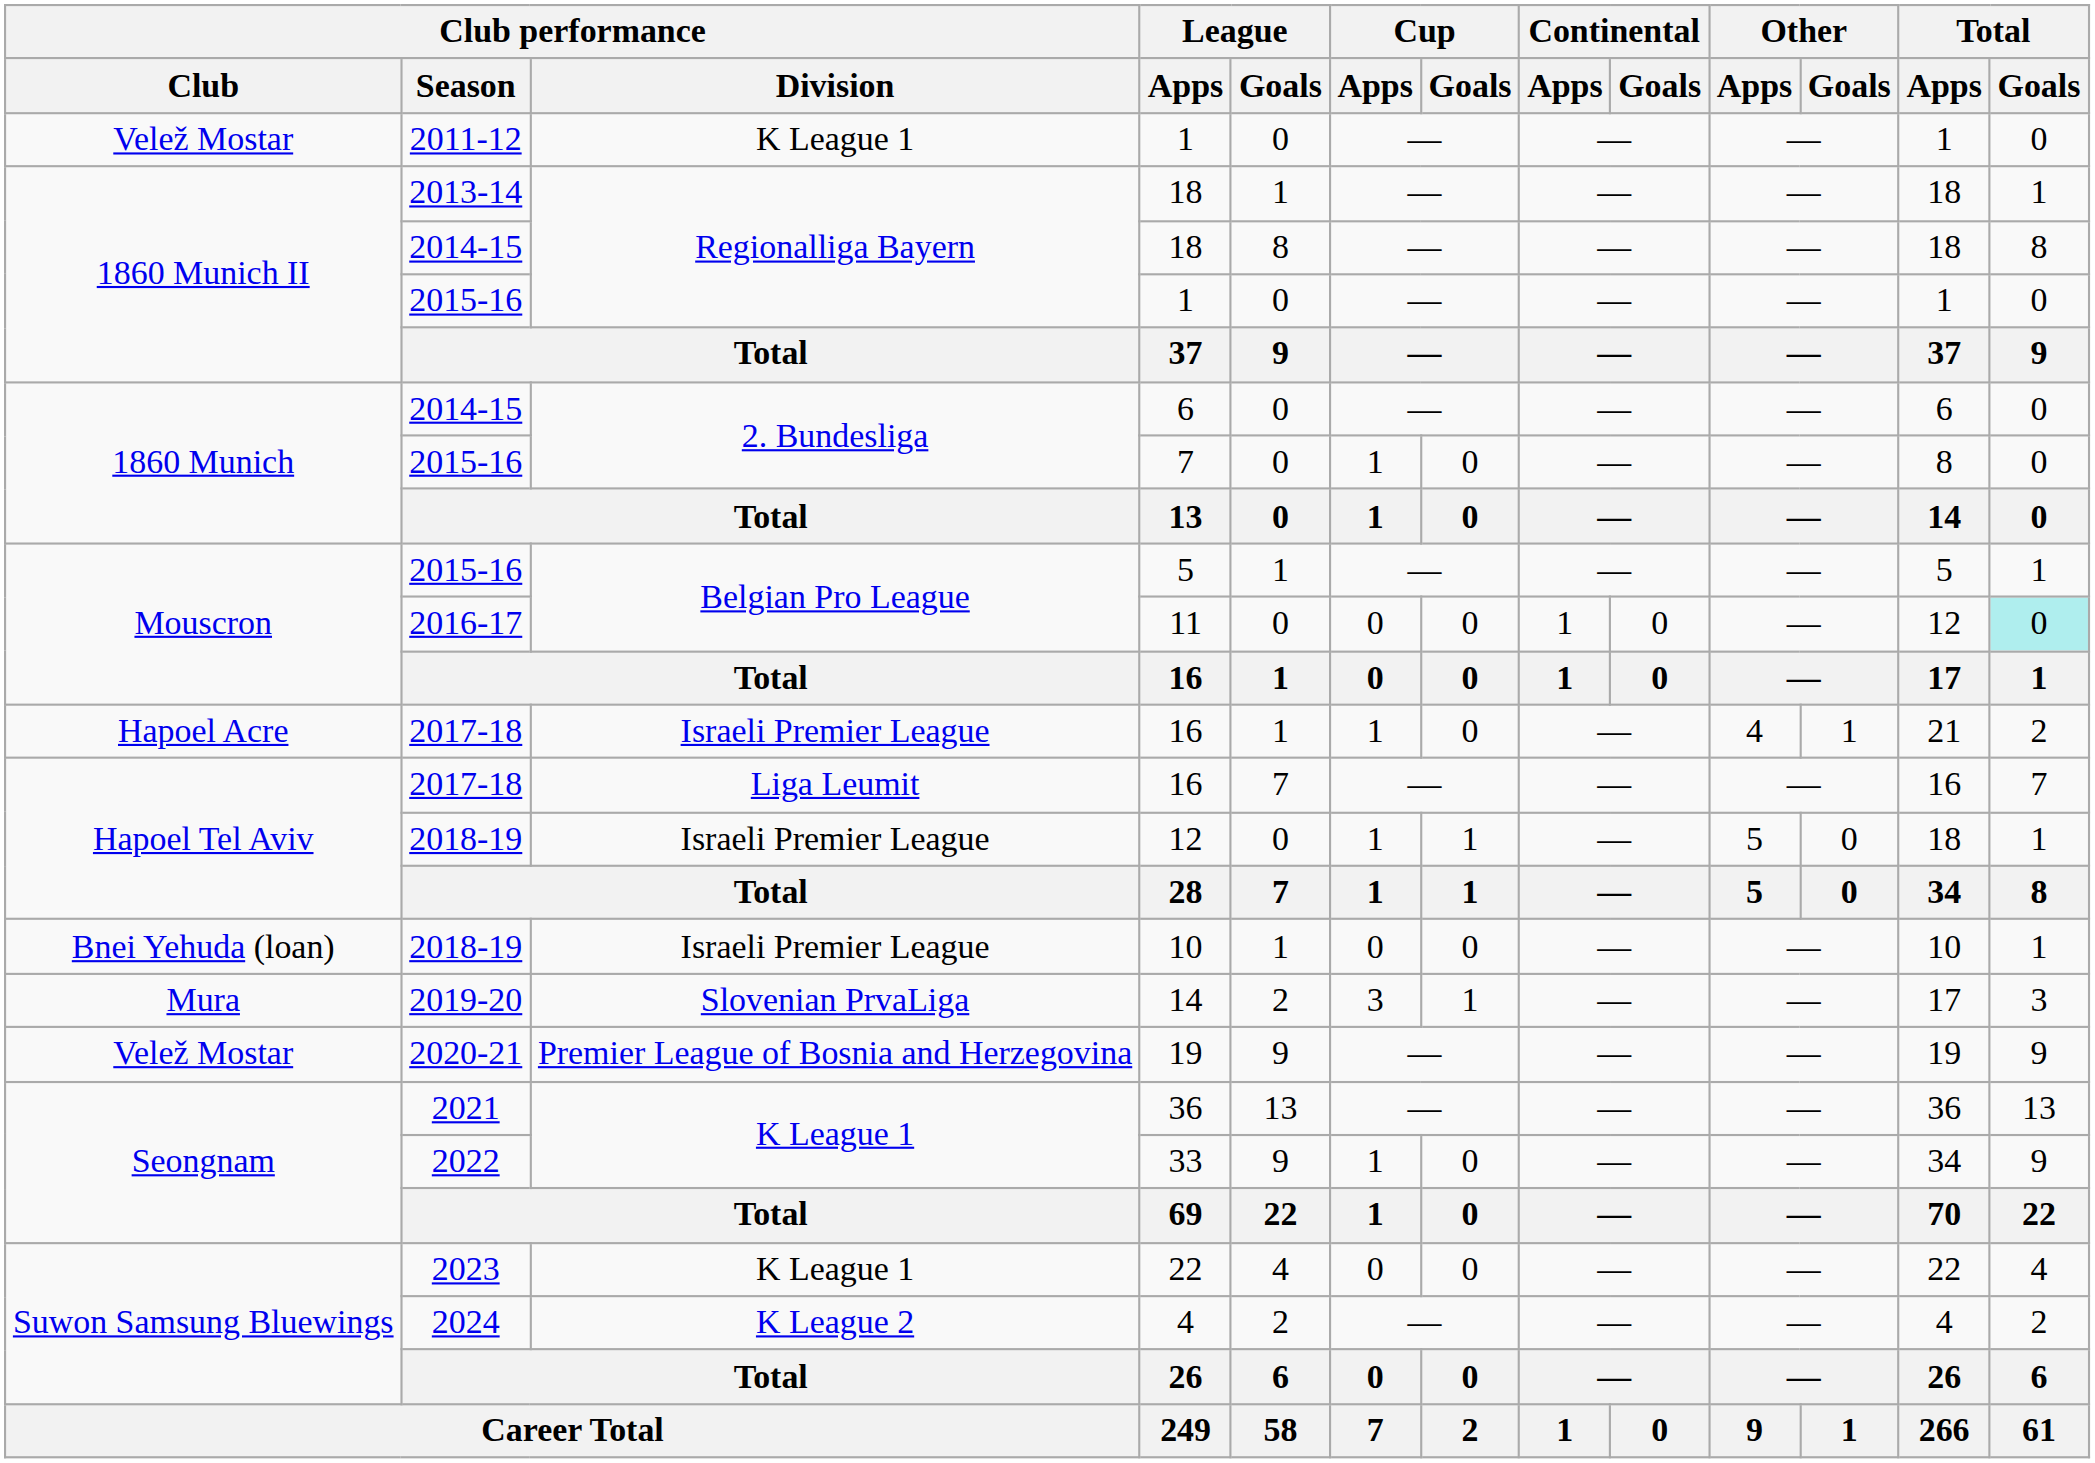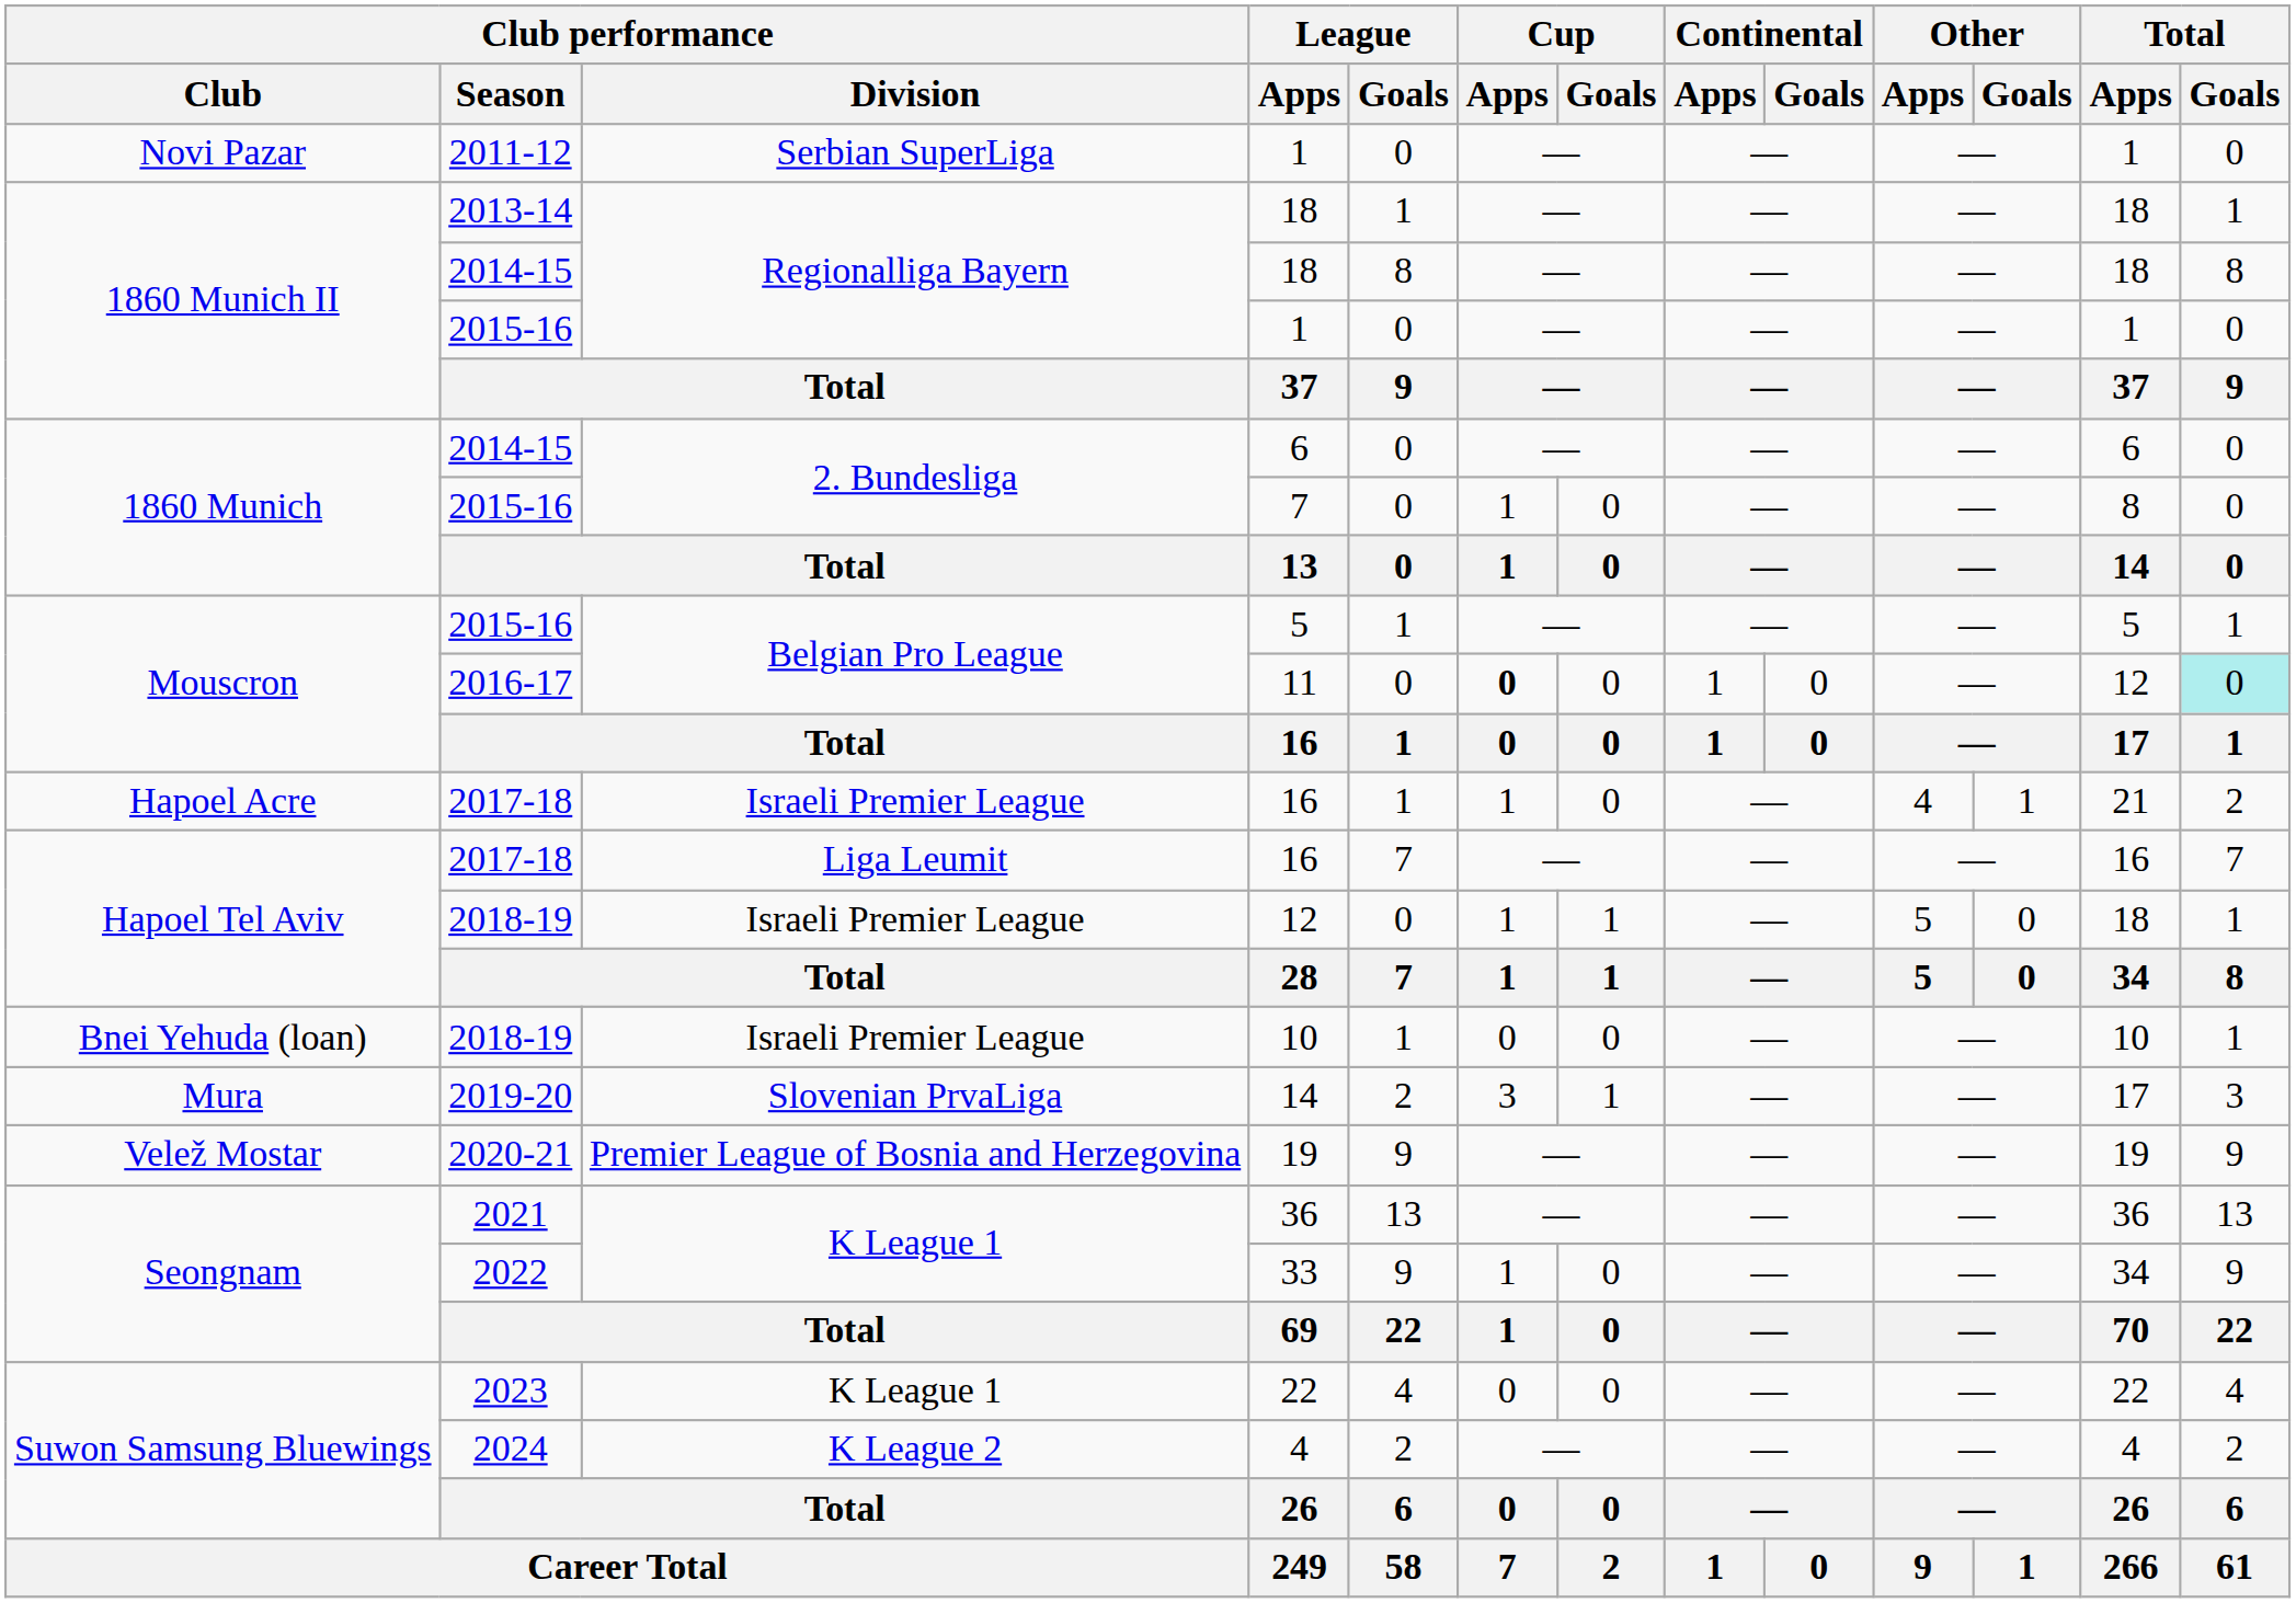 <table class="wikitable" style="text-align: center">
 <tr>
 <th colspan="3">Club performance</th>
 <th colspan="2">League</th>
 <th colspan="2">Cup</th>
 <th colspan="2">Continental</th>
 <th colspan="2">Other</th>
 <th colspan="3">Total</th>
 </tr>
 <tr>
 <th>Club</th>
 <th>Season</th>
 <th>Division</th>
 <th>Apps</th>
 <th>Goals</th>
 <th>Apps</th>
 <th>Goals</th>
 <th>Apps</th>
 <th>Goals</th>
 <th>Apps</th>
 <th>Goals</th>
 <th>Apps</th>
 <th>Goals</th>
 </tr>
 <tr>
-<td><a href='#'>Velež Mostar</a></td>
+<td><a href='#'>Novi Pazar</a></td>
 <td><a href='#'>2011-12</a></td>
-<td>K League 1</td>
+<td><a href='#'>Serbian SuperLiga</a></td>
 <td>1</td>
 <td>0</td>
 <td colspan="2">—</td>
 <td colspan="2">—</td>
 <td colspan="2">—</td>
 <td>1</td>
 <td>0</td>
 </tr>
 <tr>
 <td rowspan="4"><a href='#'>1860 Munich II</a></td>
 <td><a href='#'>2013-14</a></td>
 <td rowspan="3"><a href='#'>Regionalliga Bayern</a></td>
 <td>18</td>
 <td>1</td>
 <td colspan="2">—</td>
 <td colspan="2">—</td>
 <td colspan="2">—</td>
 <td>18</td>
 <td>1</td>
 </tr>
 <tr>
 <td><a href='#'>2014-15</a></td>
 <td>18</td>
 <td>8</td>
 <td colspan="2">—</td>
 <td colspan="2">—</td>
 <td colspan="2">—</td>
 <td>18</td>
 <td>8</td>
 </tr>
 <tr>
 <td><a href='#'>2015-16</a></td>
 <td>1</td>
 <td>0</td>
 <td colspan="2">—</td>
 <td colspan="2">—</td>
 <td colspan="2">—</td>
 <td>1</td>
 <td>0</td>
 </tr>
 <tr>
 <th colspan="2">Total</th>
 <th>37</th>
 <th>9</th>
 <th colspan="2">—</th>
 <th colspan="2">—</th>
 <th colspan="2">—</th>
 <th>37</th>
 <th>9</th>
 </tr>
 <tr>
 <td rowspan="3"><a href='#'>1860 Munich</a></td>
 <td><a href='#'>2014-15</a></td>
 <td rowspan="2"><a href='#'>2. Bundesliga</a></td>
 <td>6</td>
 <td>0</td>
 <td colspan="2">—</td>
 <td colspan="2">—</td>
 <td colspan="2">—</td>
 <td>6</td>
 <td>0</td>
 </tr>
 <tr>
 <td><a href='#'>2015-16</a></td>
 <td>7</td>
 <td>0</td>
 <td>1</td>
 <td>0</td>
 <td colspan="2">—</td>
 <td colspan="2">—</td>
 <td>8</td>
 <td>0</td>
 </tr>
 <tr>
 <th colspan="2">Total</th>
 <th>13</th>
 <th>0</th>
 <th>1</th>
 <th>0</th>
 <th colspan="2">—</th>
 <th colspan="2">—</th>
 <th>14</th>
 <th>0</th>
 </tr>
 <tr>
 <td rowspan="3"><a href='#'>Mouscron</a></td>
 <td><a href='#'>2015-16</a></td>
 <td rowspan="2"><a href='#'>Belgian Pro League</a></td>
 <td>5</td>
 <td>1</td>
 <td colspan="2">—</td>
 <td colspan="2">—</td>
 <td colspan="2">—</td>
 <td>5</td>
 <td>1</td>
 </tr>
 <tr>
 <td><a href='#'>2016-17</a></td>
 <td>11</td>
 <td>0</td>
-<td>0</td>
+<td><strong>0</strong></td>
 <td>0</td>
 <td>1</td>
 <td>0</td>
 <td colspan="2">—</td>
 <td>12</td>
 <td style="background: paleturquoise;">0</td>
 </tr>
 <tr>
 <th colspan="2">Total</th>
 <th>16</th>
 <th>1</th>
 <th>0</th>
 <th>0</th>
 <th>1</th>
 <th>0</th>
 <th colspan="2">—</th>
 <th>17</th>
 <th>1</th>
 </tr>
 <tr>
 <td><a href='#'>Hapoel Acre</a></td>
 <td><a href='#'>2017-18</a></td>
 <td><a href='#'>Israeli Premier League</a></td>
 <td>16</td>
 <td>1</td>
 <td>1</td>
 <td>0</td>
 <td colspan="2">—</td>
 <td>4</td>
 <td>1</td>
 <td>21</td>
 <td>2</td>
 </tr>
 <tr>
 <td rowspan="3"><a href='#'>Hapoel Tel Aviv</a></td>
 <td><a href='#'>2017-18</a></td>
 <td><a href='#'>Liga Leumit</a></td>
 <td>16</td>
 <td>7</td>
 <td colspan="2">—</td>
 <td colspan="2">—</td>
 <td colspan="2">—</td>
 <td>16</td>
 <td>7</td>
 </tr>
 <tr>
 <td><a href='#'>2018-19</a></td>
 <td>Israeli Premier League</td>
 <td>12</td>
 <td>0</td>
 <td>1</td>
 <td>1</td>
 <td colspan="2">—</td>
 <td>5</td>
 <td>0</td>
 <td>18</td>
 <td>1</td>
 </tr>
 <tr>
 <th colspan="2">Total</th>
 <th>28</th>
 <th>7</th>
 <th>1</th>
 <th>1</th>
 <th colspan="2">—</th>
 <th>5</th>
 <th>0</th>
 <th>34</th>
 <th>8</th>
 </tr>
 <tr>
 <td><a href='#'>Bnei Yehuda</a> (loan)</td>
 <td><a href='#'>2018-19</a></td>
 <td>Israeli Premier League</td>
 <td>10</td>
 <td>1</td>
 <td>0</td>
 <td>0</td>
 <td colspan="2">—</td>
 <td colspan="2">—</td>
 <td>10</td>
 <td>1</td>
 </tr>
 <tr>
 <td><a href='#'>Mura</a></td>
 <td><a href='#'>2019-20</a></td>
 <td><a href='#'>Slovenian PrvaLiga</a></td>
 <td>14</td>
 <td>2</td>
 <td>3</td>
 <td>1</td>
 <td colspan="2">—</td>
 <td colspan="2">—</td>
 <td>17</td>
 <td>3</td>
 </tr>
 <tr>
 <td><a href='#'>Velež Mostar</a></td>
 <td><a href='#'>2020-21</a></td>
 <td><a href='#'>Premier League of Bosnia and Herzegovina</a></td>
 <td>19</td>
 <td>9</td>
 <td colspan="2">—</td>
 <td colspan="2">—</td>
 <td colspan="2">—</td>
 <td>19</td>
 <td>9</td>
 </tr>
 <tr>
 <td rowspan="3"><a href='#'>Seongnam</a></td>
 <td><a href='#'>2021</a></td>
 <td rowspan="2"><a href='#'>K League 1</a></td>
 <td>36</td>
 <td>13</td>
 <td colspan="2">—</td>
 <td colspan="2">—</td>
 <td colspan="2">—</td>
 <td>36</td>
 <td>13</td>
 </tr>
 <tr>
 <td><a href='#'>2022</a></td>
 <td>33</td>
 <td>9</td>
 <td>1</td>
 <td>0</td>
 <td colspan="2">—</td>
 <td colspan="2">—</td>
 <td>34</td>
 <td>9</td>
 </tr>
 <tr>
 <th colspan="2">Total</th>
 <th>69</th>
 <th>22</th>
 <th>1</th>
 <th>0</th>
 <th colspan="2">—</th>
 <th colspan="2">—</th>
 <th>70</th>
 <th>22</th>
 </tr>
 <tr>
 <td rowspan="3"><a href='#'>Suwon Samsung Bluewings</a></td>
 <td><a href='#'>2023</a></td>
 <td>K League 1</td>
 <td>22</td>
 <td>4</td>
 <td>0</td>
 <td>0</td>
 <td colspan="2">—</td>
 <td colspan="2">—</td>
 <td>22</td>
 <td>4</td>
 </tr>
 <tr>
 <td><a href='#'>2024</a></td>
 <td><a href='#'>K League 2</a></td>
 <td>4</td>
 <td>2</td>
 <td colspan="2">—</td>
 <td colspan="2">—</td>
 <td colspan="2">—</td>
 <td>4</td>
 <td>2</td>
 </tr>
 <tr>
 <th colspan="2">Total</th>
 <th>26</th>
 <th>6</th>
 <th>0</th>
 <th>0</th>
 <th colspan="2">—</th>
 <th colspan="2">—</th>
 <th>26</th>
 <th>6</th>
 </tr>
 <tr>
 <th colspan="3">Career Total</th>
 <th>249</th>
 <th>58</th>
 <th>7</th>
 <th>2</th>
 <th>1</th>
 <th>0</th>
 <th>9</th>
 <th>1</th>
 <th>266</th>
 <th>61</th>
 </tr>
 </table>
